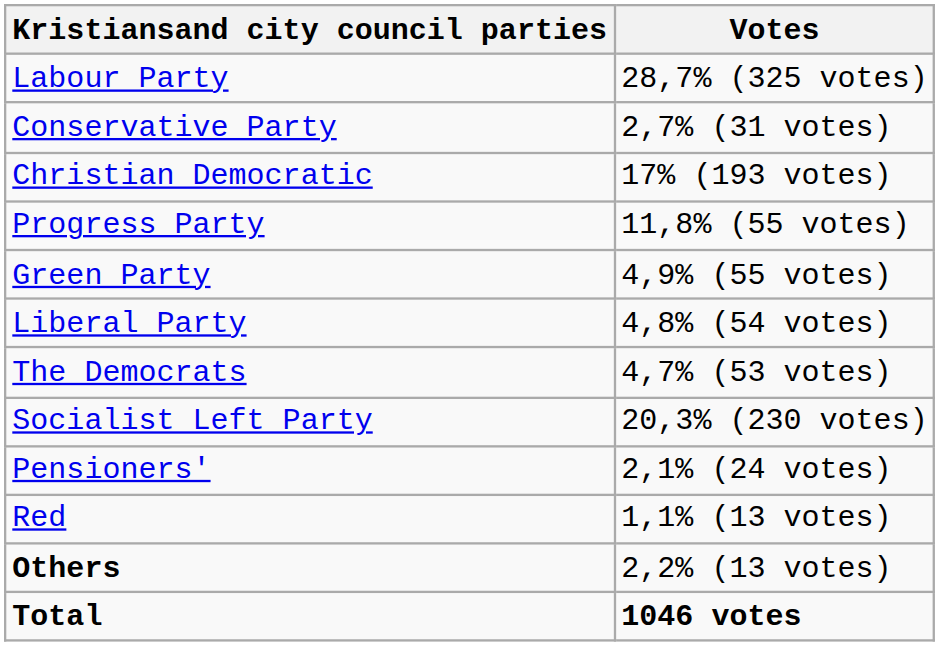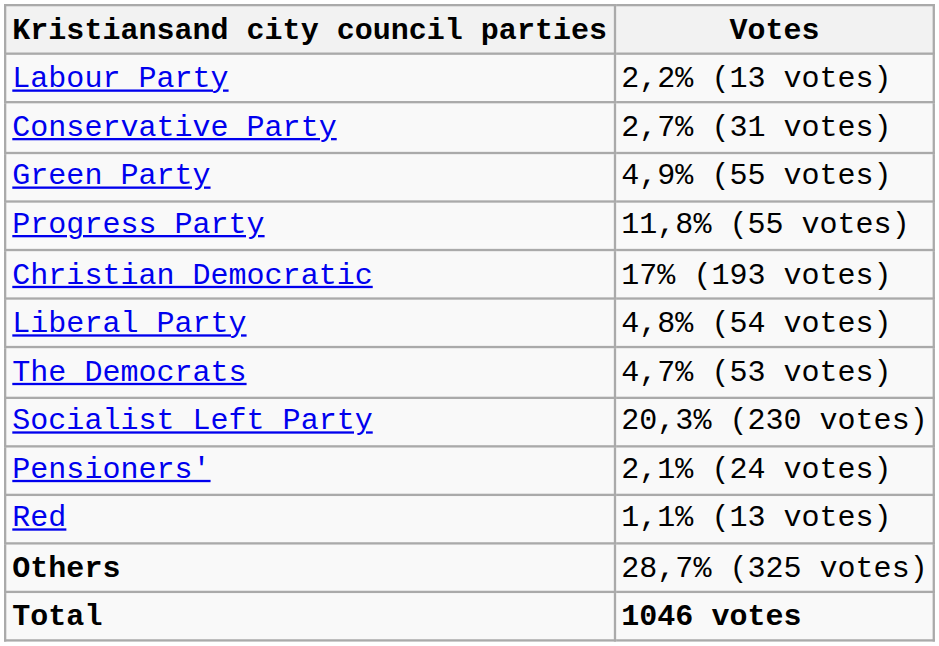 <table class="wikitable">
 <tr>
 <th>Kristiansand city council parties</th>
 <th>Votes</th>
 </tr>
 <tr>
 <td><a href='#'>Labour Party</a></td>
-<td>28,7% (325 votes)</td>
+<td>2,2% (13 votes)</td>
 </tr>
 <tr>
 <td><a href='#'>Conservative Party</a></td>
 <td>2,7% (31 votes)</td>
 </tr>
 <tr>
-<td><a href='#'>Christian Democratic</a></td>
-<td>17% (193 votes)</td>
+<td><a href='#'>Green Party</a></td>
+<td>4,9% (55 votes)</td>
 </tr>
 <tr>
 <td><a href='#'>Progress Party</a></td>
 <td>11,8% (55 votes)</td>
 </tr>
 <tr>
-<td><a href='#'>Green Party</a></td>
-<td>4,9% (55 votes)</td>
+<td><a href='#'>Christian Democratic</a></td>
+<td>17% (193 votes)</td>
 </tr>
 <tr>
 <td><a href='#'>Liberal Party</a></td>
 <td>4,8% (54 votes)</td>
 </tr>
 <tr>
 <td><a href='#'>The Democrats</a></td>
 <td>4,7% (53 votes)</td>
 </tr>
 <tr>
 <td><a href='#'>Socialist Left Party</a></td>
 <td>20,3% (230 votes)</td>
 </tr>
 <tr>
 <td><a href='#'>Pensioners'</a></td>
 <td>2,1% (24 votes)</td>
 </tr>
 <tr>
 <td><a href='#'>Red</a></td>
 <td>1,1% (13 votes)</td>
 </tr>
 <tr>
 <td><strong>Others</strong></td>
-<td>2,2% (13 votes)</td>
+<td>28,7% (325 votes)</td>
 </tr>
 <tr>
 <td><strong>Total</strong></td>
 <td><strong>1046 votes</strong></td>
 </tr>
 </table>
